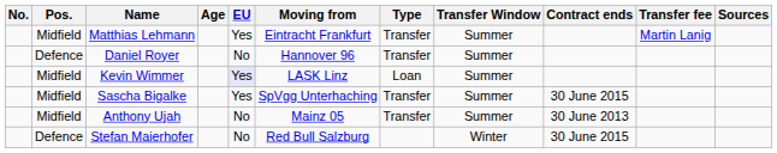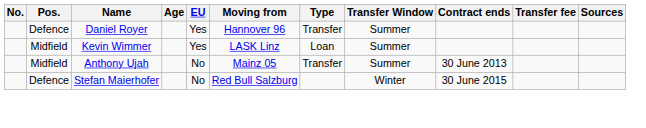 <table class="wikitable" Style="text-align: center">
 <tr>
 <th>No.</th>
 <th>Pos.</th>
 <th>Name</th>
 <th>Age</th>
 <th><a href='#'>EU</a></th>
 <th>Moving from</th>
 <th>Type</th>
 <th>Transfer Window</th>
 <th>Contract ends</th>
 <th>Transfer fee</th>
 <th>Sources</th>
 </tr>
 <tr>
 <td></td>
-<td>Midfield</td>
-<td><a href='#'>Matthias Lehmann</a></td>
-<td></td>
-<td>Yes</td>
-<td><a href='#'>Eintracht Frankfurt</a></td>
-<td>Transfer</td>
-<td>Summer</td>
-<td></td>
-<td><a href='#'>Martin Lanig</a></td>
-<td></td>
-</tr>
-<tr>
-<td></td>
 <td>Defence</td>
 <td><a href='#'>Daniel Royer</a></td>
 <td></td>
-<td>No</td>
+<td>Yes</td>
 <td><a href='#'>Hannover 96</a></td>
 <td>Transfer</td>
 <td>Summer</td>
 <td></td>
 <td></td>
 <td></td>
 </tr>
 <tr>
 <td></td>
 <td>Midfield</td>
 <td><a href='#'>Kevin Wimmer</a></td>
 <td></td>
-<td style="background: lavender;">Yes</td>
+<td>Yes</td>
 <td><a href='#'>LASK Linz</a></td>
 <td>Loan</td>
 <td>Summer</td>
 <td></td>
-<td></td>
-<td></td>
-</tr>
-<tr>
-<td></td>
-<td>Midfield</td>
-<td><a href='#'>Sascha Bigalke</a></td>
-<td></td>
-<td>Yes</td>
-<td><a href='#'>SpVgg Unterhaching</a></td>
-<td>Transfer</td>
-<td>Summer</td>
-<td>30 June 2015</td>
 <td></td>
 <td></td>
 </tr>
 <tr>
 <td></td>
 <td>Midfield</td>
 <td><a href='#'>Anthony Ujah</a></td>
 <td></td>
 <td>No</td>
 <td><a href='#'>Mainz 05</a></td>
 <td>Transfer</td>
 <td>Summer</td>
 <td>30 June 2013</td>
 <td></td>
 <td></td>
 </tr>
 <tr>
 <td></td>
 <td>Defence</td>
 <td><a href='#'>Stefan Maierhofer</a></td>
 <td></td>
 <td>No</td>
 <td><a href='#'>Red Bull Salzburg</a></td>
 <td></td>
 <td>Winter</td>
 <td>30 June 2015</td>
 <td></td>
 <td></td>
 </tr>
 </table>
